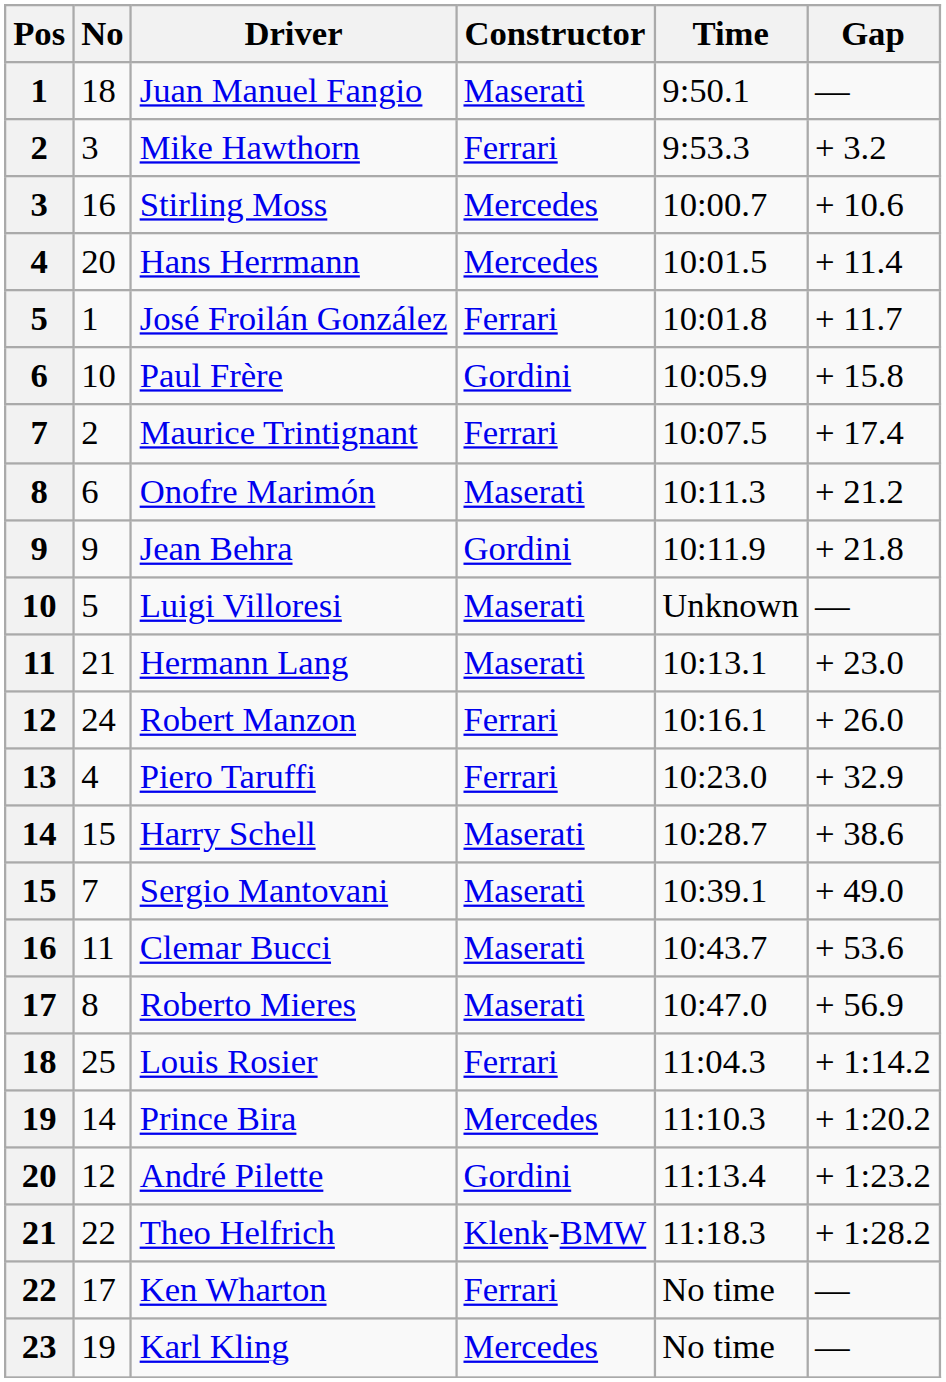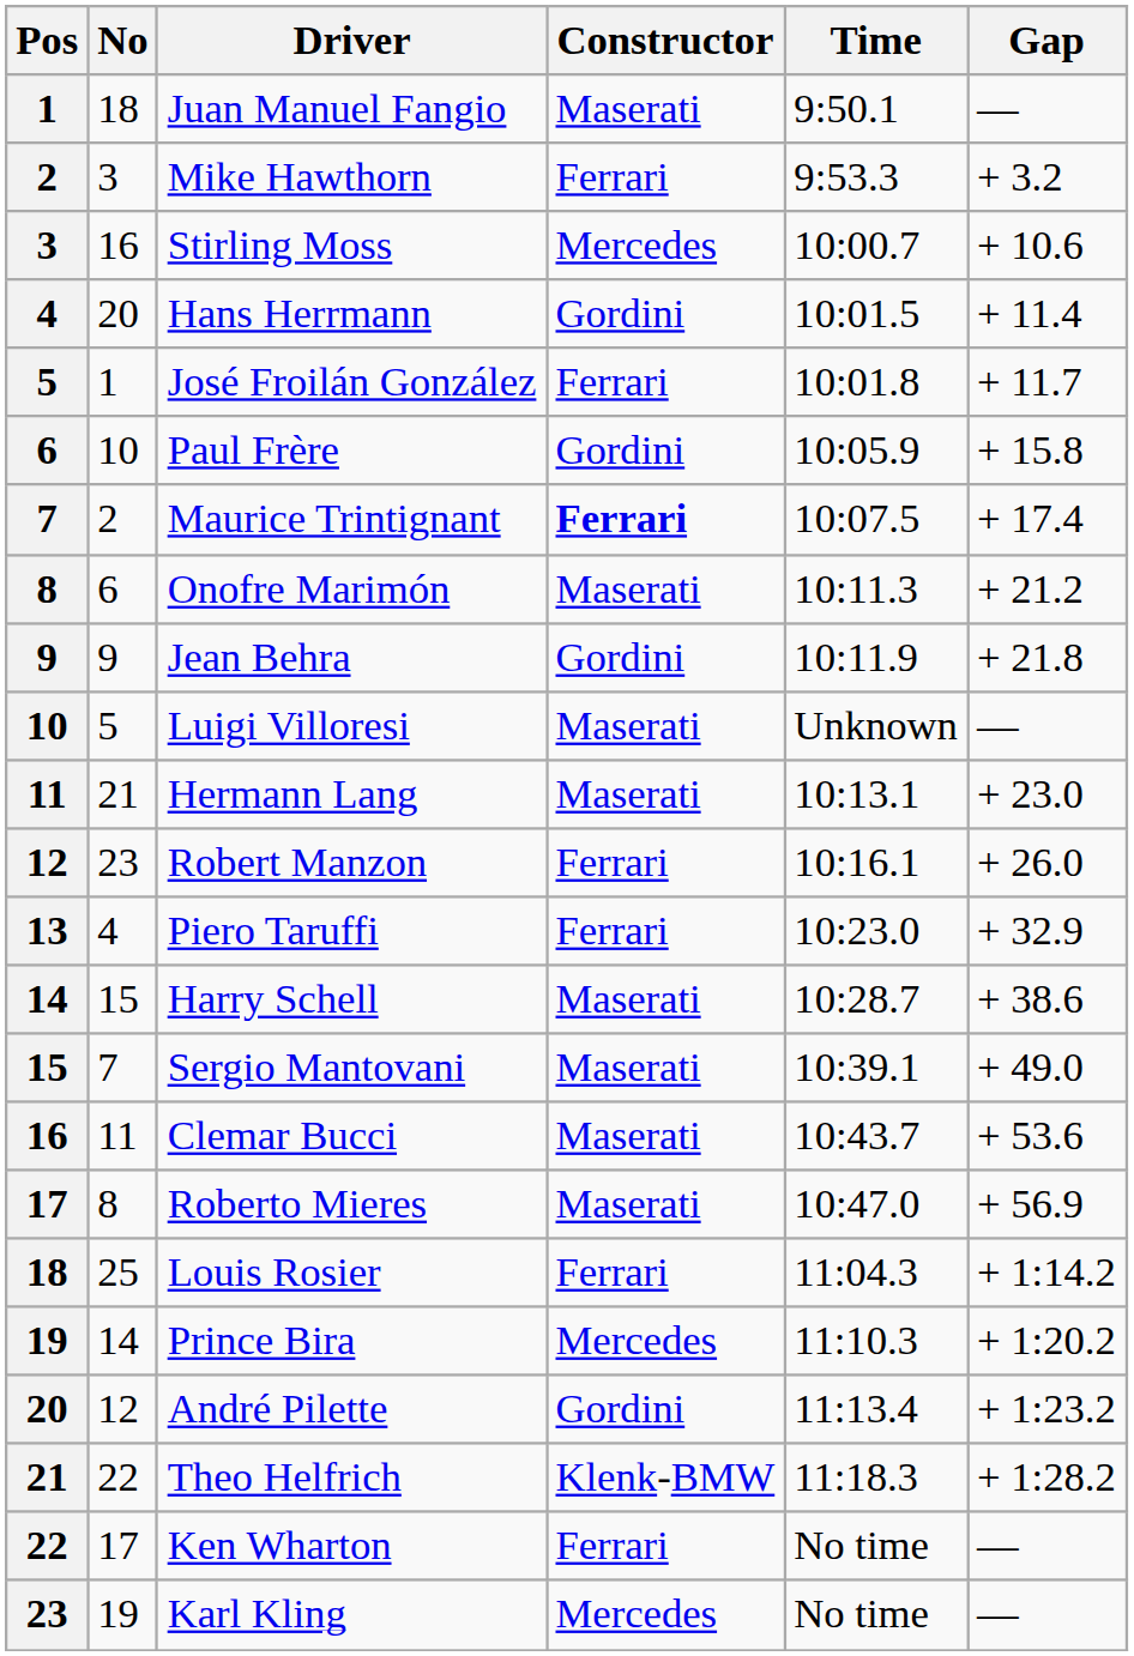 <table class="wikitable sortable" style="font-size: 95%;">
 <tr>
 <th>Pos</th>
 <th>No</th>
 <th>Driver</th>
 <th>Constructor</th>
 <th>Time</th>
 <th>Gap</th>
 </tr>
 <tr>
 <th>1</th>
 <td>18</td>
 <td> <a href='#'>Juan Manuel Fangio</a></td>
 <td><a href='#'>Maserati</a></td>
 <td>9:50.1</td>
 <td>—</td>
 </tr>
 <tr>
 <th>2</th>
 <td>3</td>
 <td> <a href='#'>Mike Hawthorn</a></td>
 <td><a href='#'>Ferrari</a></td>
 <td>9:53.3</td>
 <td>+ 3.2</td>
 </tr>
 <tr>
 <th>3</th>
 <td>16</td>
 <td> <a href='#'>Stirling Moss</a></td>
 <td><a href='#'>Mercedes</a></td>
 <td>10:00.7</td>
 <td>+ 10.6</td>
 </tr>
 <tr>
 <th>4</th>
 <td>20</td>
 <td> <a href='#'>Hans Herrmann</a></td>
-<td><a href='#'>Mercedes</a></td>
+<td><a href='#'>Gordini</a></td>
 <td>10:01.5</td>
 <td>+ 11.4</td>
 </tr>
 <tr>
 <th>5</th>
 <td>1</td>
 <td> <a href='#'>José Froilán González</a></td>
 <td><a href='#'>Ferrari</a></td>
 <td>10:01.8</td>
 <td>+ 11.7</td>
 </tr>
 <tr>
 <th>6</th>
 <td>10</td>
 <td> <a href='#'>Paul Frère</a></td>
 <td><a href='#'>Gordini</a></td>
 <td>10:05.9</td>
 <td>+ 15.8</td>
 </tr>
 <tr>
 <th>7</th>
 <td>2</td>
 <td> <a href='#'>Maurice Trintignant</a></td>
-<td><a href='#'>Ferrari</a></td>
+<td><strong><a href='#'>Ferrari</a></strong></td>
 <td>10:07.5</td>
 <td>+ 17.4</td>
 </tr>
 <tr>
 <th>8</th>
 <td>6</td>
 <td> <a href='#'>Onofre Marimón</a></td>
 <td><a href='#'>Maserati</a></td>
 <td>10:11.3</td>
 <td>+ 21.2</td>
 </tr>
 <tr>
 <th>9</th>
 <td>9</td>
 <td> <a href='#'>Jean Behra</a></td>
 <td><a href='#'>Gordini</a></td>
 <td>10:11.9</td>
 <td>+ 21.8</td>
 </tr>
 <tr>
 <th>10</th>
 <td>5</td>
 <td> <a href='#'>Luigi Villoresi</a></td>
 <td><a href='#'>Maserati</a></td>
 <td>Unknown</td>
 <td>—</td>
 </tr>
 <tr>
 <th>11</th>
 <td>21</td>
 <td> <a href='#'>Hermann Lang</a></td>
 <td><a href='#'>Maserati</a></td>
 <td>10:13.1</td>
 <td>+ 23.0</td>
 </tr>
 <tr>
 <th>12</th>
-<td>24</td>
+<td>23</td>
 <td> <a href='#'>Robert Manzon</a></td>
 <td><a href='#'>Ferrari</a></td>
 <td>10:16.1</td>
 <td>+ 26.0</td>
 </tr>
 <tr>
 <th>13</th>
 <td>4</td>
 <td> <a href='#'>Piero Taruffi</a></td>
 <td><a href='#'>Ferrari</a></td>
 <td>10:23.0</td>
 <td>+ 32.9</td>
 </tr>
 <tr>
 <th>14</th>
 <td>15</td>
 <td> <a href='#'>Harry Schell</a></td>
 <td><a href='#'>Maserati</a></td>
 <td>10:28.7</td>
 <td>+ 38.6</td>
 </tr>
 <tr>
 <th>15</th>
 <td>7</td>
 <td> <a href='#'>Sergio Mantovani</a></td>
 <td><a href='#'>Maserati</a></td>
 <td>10:39.1</td>
 <td>+ 49.0</td>
 </tr>
 <tr>
 <th>16</th>
 <td>11</td>
 <td> <a href='#'>Clemar Bucci</a></td>
 <td><a href='#'>Maserati</a></td>
 <td>10:43.7</td>
 <td>+ 53.6</td>
 </tr>
 <tr>
 <th>17</th>
 <td>8</td>
 <td> <a href='#'>Roberto Mieres</a></td>
 <td><a href='#'>Maserati</a></td>
 <td>10:47.0</td>
 <td>+ 56.9</td>
 </tr>
 <tr>
 <th>18</th>
 <td>25</td>
 <td> <a href='#'>Louis Rosier</a></td>
 <td><a href='#'>Ferrari</a></td>
 <td>11:04.3</td>
 <td>+ 1:14.2</td>
 </tr>
 <tr>
 <th>19</th>
 <td>14</td>
 <td> <a href='#'>Prince Bira</a></td>
 <td><a href='#'>Mercedes</a></td>
 <td>11:10.3</td>
 <td>+ 1:20.2</td>
 </tr>
 <tr>
 <th>20</th>
 <td>12</td>
 <td> <a href='#'>André Pilette</a></td>
 <td><a href='#'>Gordini</a></td>
 <td>11:13.4</td>
 <td>+ 1:23.2</td>
 </tr>
 <tr>
 <th>21</th>
 <td>22</td>
 <td> <a href='#'>Theo Helfrich</a></td>
 <td><a href='#'>Klenk</a>-<a href='#'>BMW</a></td>
 <td>11:18.3</td>
 <td>+ 1:28.2</td>
 </tr>
 <tr>
 <th>22</th>
 <td>17</td>
 <td> <a href='#'>Ken Wharton</a></td>
 <td><a href='#'>Ferrari</a></td>
 <td>No time</td>
 <td>—</td>
 </tr>
 <tr>
 <th>23</th>
 <td>19</td>
 <td> <a href='#'>Karl Kling</a></td>
 <td><a href='#'>Mercedes</a></td>
 <td>No time</td>
 <td>—</td>
 </tr>
 <tr>
 </tr>
 </table>
